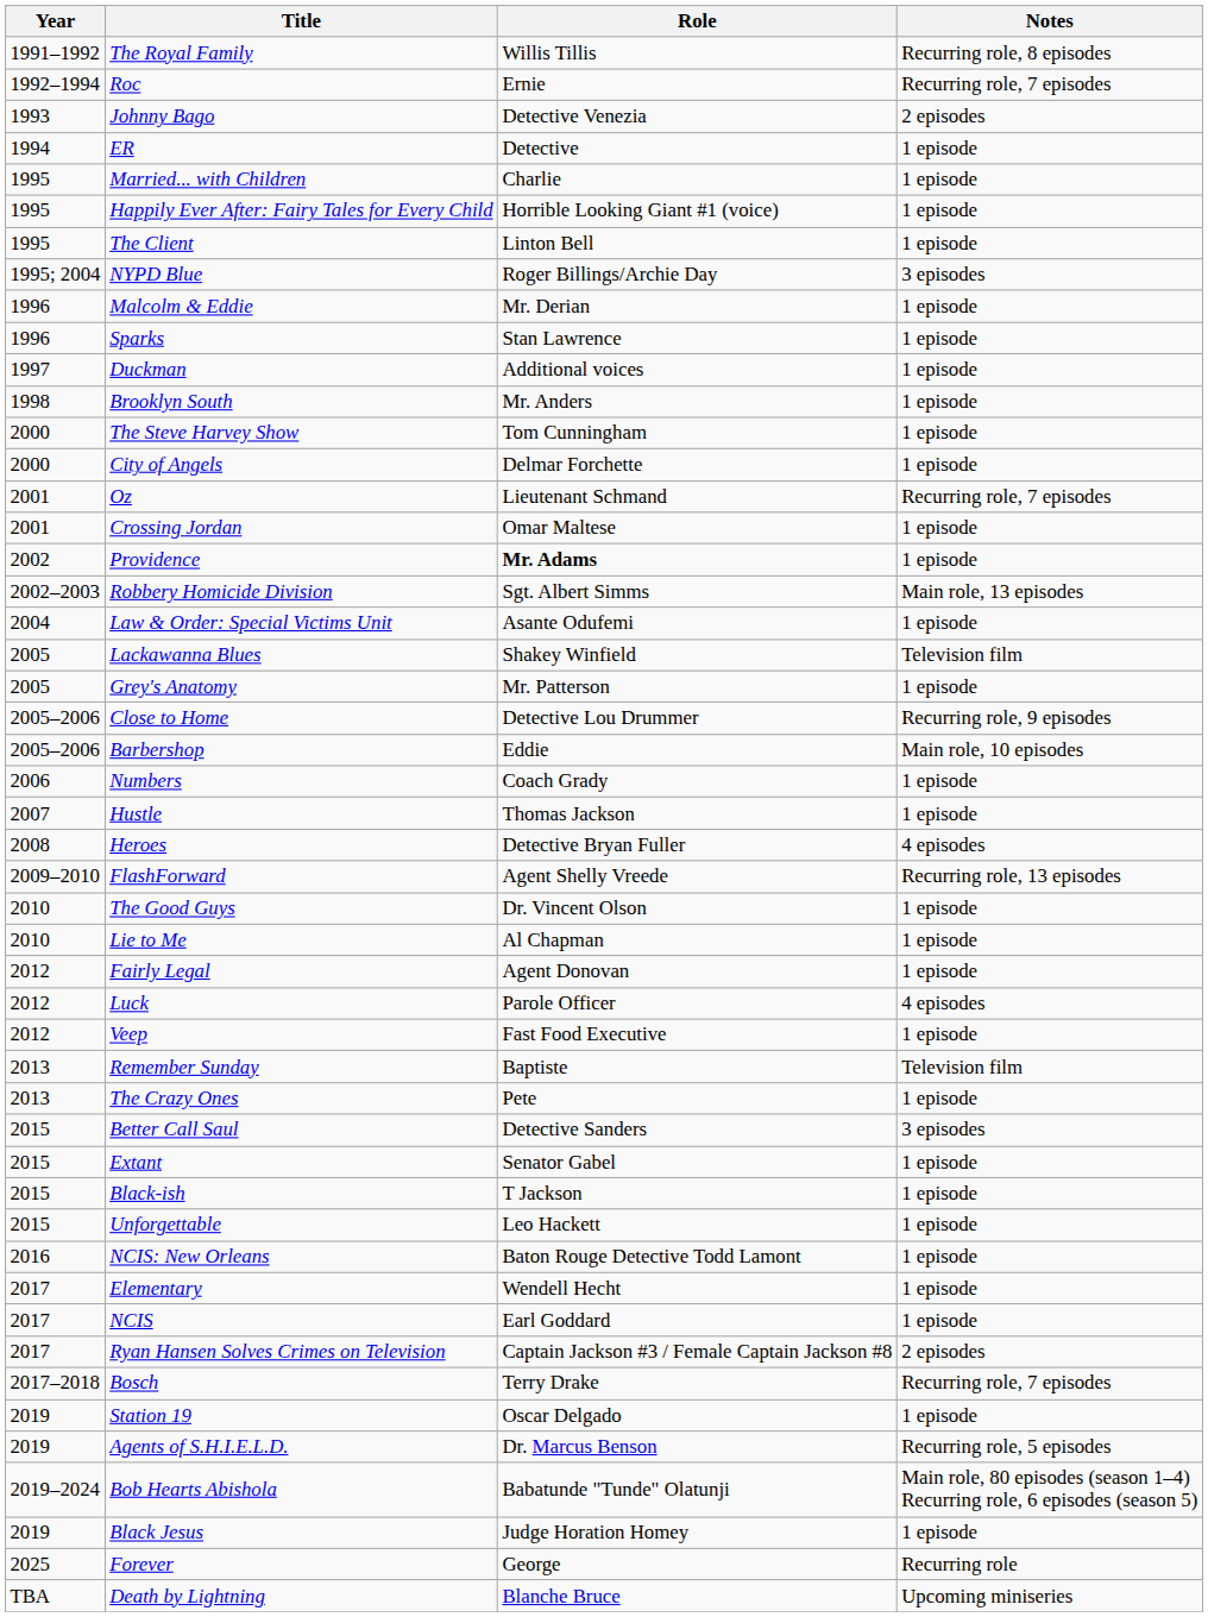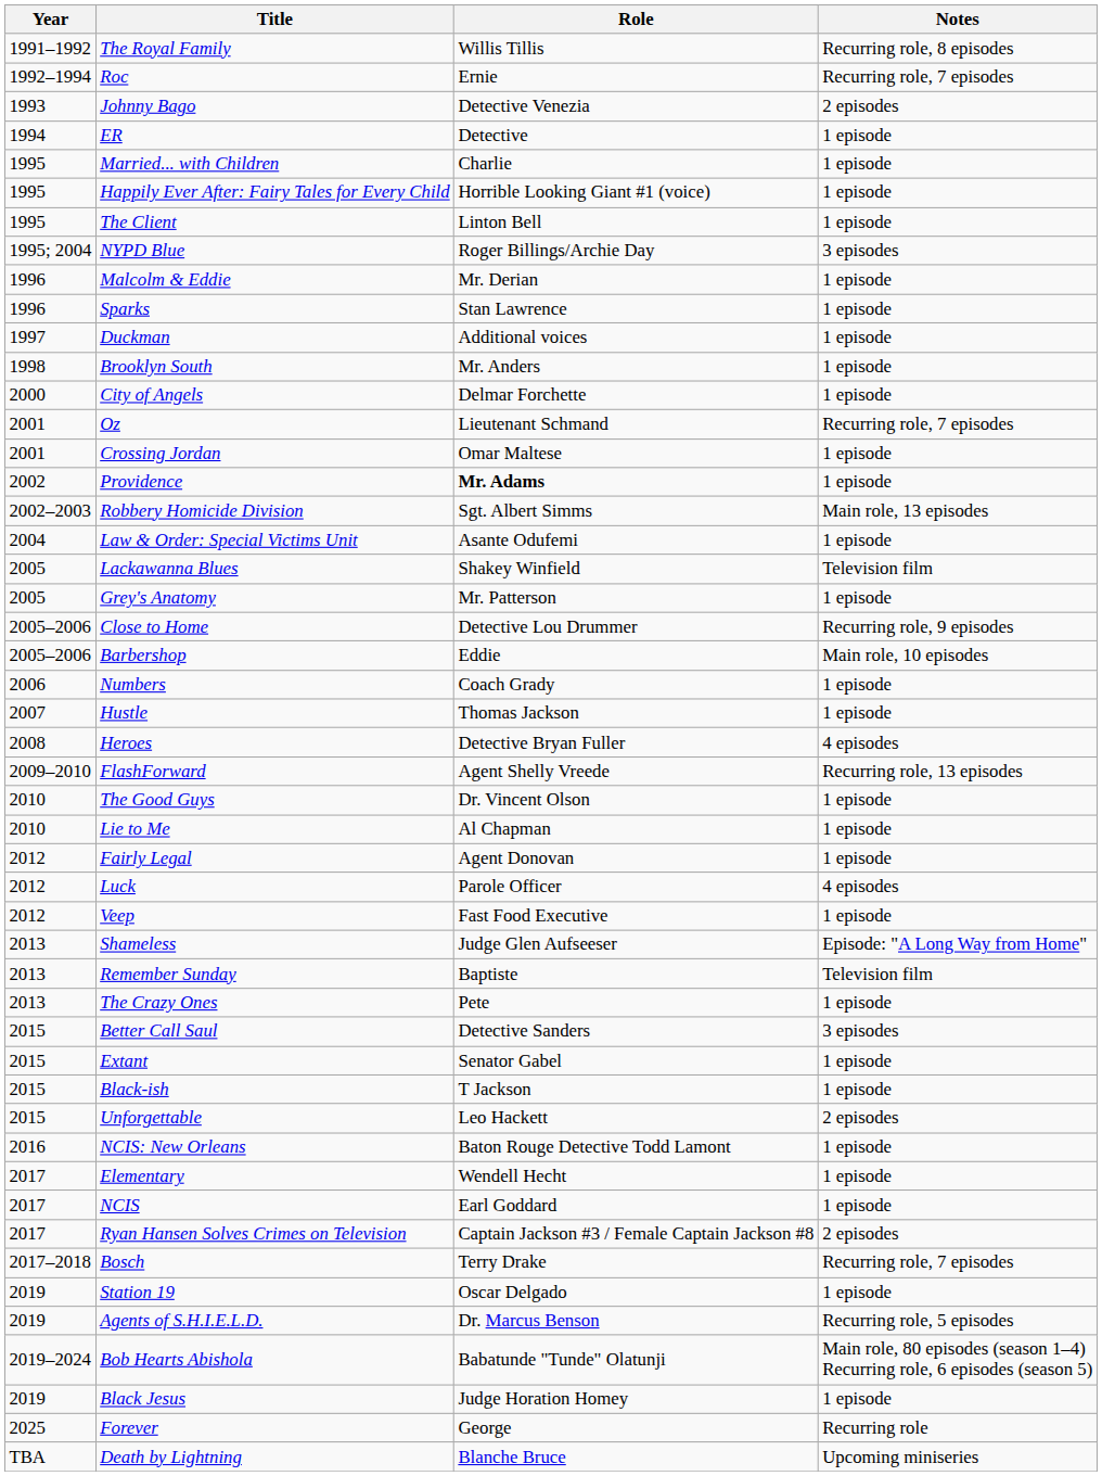 <table class = "wikitable sortable">
 <tr>
 <th>Year</th>
 <th>Title</th>
 <th>Role</th>
 <th>Notes</th>
 </tr>
 <tr>
 <td>1991–1992</td>
 <td><em><a href='#'>The Royal Family</a></em></td>
 <td>Willis Tillis</td>
 <td>Recurring role, 8 episodes</td>
 </tr>
 <tr>
 <td>1992–1994</td>
 <td><em><a href='#'>Roc</a></em></td>
 <td>Ernie</td>
 <td>Recurring role, 7 episodes</td>
 </tr>
 <tr>
 <td>1993</td>
 <td><em><a href='#'>Johnny Bago</a></em></td>
 <td>Detective Venezia</td>
 <td>2 episodes</td>
 </tr>
 <tr>
 <td>1994</td>
 <td><em><a href='#'>ER</a></em></td>
 <td>Detective</td>
 <td>1 episode</td>
 </tr>
 <tr>
 <td>1995</td>
 <td><em><a href='#'>Married... with Children</a></em></td>
 <td>Charlie</td>
 <td>1 episode</td>
 </tr>
 <tr>
 <td>1995</td>
 <td><em><a href='#'>Happily Ever After: Fairy Tales for Every Child</a></em></td>
 <td>Horrible Looking Giant #1 (voice)</td>
 <td>1 episode</td>
 </tr>
 <tr>
 <td>1995</td>
 <td><em><a href='#'>The Client</a></em></td>
 <td>Linton Bell</td>
 <td>1 episode</td>
 </tr>
 <tr>
 <td>1995; 2004</td>
 <td><em><a href='#'>NYPD Blue</a></em></td>
 <td>Roger Billings/Archie Day</td>
 <td>3 episodes</td>
 </tr>
 <tr>
 <td>1996</td>
 <td><em><a href='#'>Malcolm & Eddie</a></em></td>
 <td>Mr. Derian</td>
 <td>1 episode</td>
 </tr>
 <tr>
 <td>1996</td>
 <td><em><a href='#'>Sparks</a></em></td>
 <td>Stan Lawrence</td>
 <td>1 episode</td>
 </tr>
 <tr>
 <td>1997</td>
 <td><em><a href='#'>Duckman</a></em></td>
 <td>Additional voices</td>
 <td>1 episode</td>
 </tr>
 <tr>
 <td>1998</td>
 <td><em><a href='#'>Brooklyn South</a></em></td>
 <td>Mr. Anders</td>
-<td>1 episode</td>
-</tr>
-<tr>
-<td>2000</td>
-<td><em><a href='#'>The Steve Harvey Show</a></em></td>
-<td>Tom Cunningham</td>
 <td>1 episode</td>
 </tr>
 <tr>
 <td>2000</td>
 <td><em><a href='#'>City of Angels</a></em></td>
 <td>Delmar Forchette</td>
 <td>1 episode</td>
 </tr>
 <tr>
 <td>2001</td>
 <td><em><a href='#'>Oz</a></em></td>
 <td>Lieutenant Schmand</td>
 <td>Recurring role, 7 episodes</td>
 </tr>
 <tr>
 <td>2001</td>
 <td><em><a href='#'>Crossing Jordan</a></em></td>
 <td>Omar Maltese</td>
 <td>1 episode</td>
 </tr>
 <tr>
 <td>2002</td>
 <td><em><a href='#'>Providence</a></em></td>
 <td><strong>Mr. Adams</strong></td>
 <td>1 episode</td>
 </tr>
 <tr>
 <td>2002–2003</td>
 <td><em><a href='#'>Robbery Homicide Division</a></em></td>
 <td>Sgt. Albert Simms</td>
 <td>Main role, 13 episodes</td>
 </tr>
 <tr>
 <td>2004</td>
 <td><em><a href='#'>Law & Order: Special Victims Unit</a></em></td>
 <td>Asante Odufemi</td>
 <td>1 episode</td>
 </tr>
 <tr>
 <td>2005</td>
 <td><em><a href='#'>Lackawanna Blues</a></em></td>
 <td>Shakey Winfield</td>
 <td>Television film</td>
 </tr>
 <tr>
 <td>2005</td>
 <td><em><a href='#'>Grey's Anatomy</a></em></td>
 <td>Mr. Patterson</td>
 <td>1 episode</td>
 </tr>
 <tr>
 <td>2005–2006</td>
 <td><em><a href='#'>Close to Home</a></em></td>
 <td>Detective Lou Drummer</td>
 <td>Recurring role, 9 episodes</td>
 </tr>
 <tr>
 <td>2005–2006</td>
 <td><em><a href='#'>Barbershop</a></em></td>
 <td>Eddie</td>
 <td>Main role, 10 episodes</td>
 </tr>
 <tr>
 <td>2006</td>
 <td><em><a href='#'>Numbers</a></em></td>
 <td>Coach Grady</td>
 <td>1 episode</td>
 </tr>
 <tr>
 <td>2007</td>
 <td><em><a href='#'>Hustle</a></em></td>
 <td>Thomas Jackson</td>
 <td>1 episode</td>
 </tr>
 <tr>
 <td>2008</td>
 <td><em><a href='#'>Heroes</a></em></td>
 <td>Detective Bryan Fuller</td>
 <td>4 episodes</td>
 </tr>
 <tr>
 <td>2009–2010</td>
 <td><em><a href='#'>FlashForward</a></em></td>
 <td>Agent Shelly Vreede</td>
 <td>Recurring role, 13 episodes</td>
 </tr>
 <tr>
 <td>2010</td>
 <td><em><a href='#'>The Good Guys</a></em></td>
 <td>Dr. Vincent Olson</td>
 <td>1 episode</td>
 </tr>
 <tr>
 <td>2010</td>
 <td><em><a href='#'>Lie to Me</a></em></td>
 <td>Al Chapman</td>
 <td>1 episode</td>
 </tr>
 <tr>
 <td>2012</td>
 <td><em><a href='#'>Fairly Legal</a></em></td>
 <td>Agent Donovan</td>
 <td>1 episode</td>
 </tr>
 <tr>
 <td>2012</td>
 <td><em><a href='#'>Luck</a></em></td>
 <td>Parole Officer</td>
 <td>4 episodes</td>
 </tr>
 <tr>
 <td>2012</td>
 <td><em><a href='#'>Veep</a></em></td>
 <td>Fast Food Executive</td>
 <td>1 episode</td>
 </tr>
 <tr>
 <td>2013</td>
+<td><em><a href='#'>Shameless</a></em></td>
+<td>Judge Glen Aufseeser</td>
+<td>Episode: "<a href='#'>A Long Way from Home</a>"</td>
+</tr>
+<tr>
+<td>2013</td>
 <td><em><a href='#'>Remember Sunday</a></em></td>
 <td>Baptiste</td>
 <td>Television film</td>
 </tr>
 <tr>
 <td>2013</td>
 <td><em><a href='#'>The Crazy Ones</a></em></td>
 <td>Pete</td>
 <td>1 episode</td>
 </tr>
 <tr>
 <td>2015</td>
 <td><em><a href='#'>Better Call Saul</a></em></td>
 <td>Detective Sanders</td>
 <td>3 episodes</td>
 </tr>
 <tr>
 <td>2015</td>
 <td><em><a href='#'>Extant</a></em></td>
 <td>Senator Gabel</td>
 <td>1 episode</td>
 </tr>
 <tr>
 <td>2015</td>
 <td><em><a href='#'>Black-ish</a></em></td>
 <td>T Jackson</td>
 <td>1 episode</td>
 </tr>
 <tr>
 <td>2015</td>
 <td><em><a href='#'>Unforgettable</a></em></td>
 <td>Leo Hackett</td>
-<td>1 episode</td>
+<td>2 episodes</td>
 </tr>
 <tr>
 <td>2016</td>
 <td><em><a href='#'>NCIS: New Orleans</a></em></td>
 <td>Baton Rouge Detective Todd Lamont</td>
 <td>1 episode</td>
 </tr>
 <tr>
 <td>2017</td>
 <td><em><a href='#'>Elementary</a></em></td>
 <td>Wendell Hecht</td>
 <td>1 episode</td>
 </tr>
 <tr>
 <td>2017</td>
 <td><em><a href='#'>NCIS</a></em></td>
 <td>Earl Goddard</td>
 <td>1 episode</td>
 </tr>
 <tr>
 <td>2017</td>
 <td><em><a href='#'>Ryan Hansen Solves Crimes on Television</a></em></td>
 <td>Captain Jackson #3 / Female Captain Jackson #8</td>
 <td>2 episodes</td>
 </tr>
 <tr>
 <td>2017–2018</td>
 <td><em><a href='#'>Bosch</a></em></td>
 <td>Terry Drake</td>
 <td>Recurring role, 7 episodes</td>
 </tr>
 <tr>
 <td>2019</td>
 <td><em><a href='#'>Station 19</a></em></td>
 <td>Oscar Delgado</td>
 <td>1 episode</td>
 </tr>
 <tr>
 <td>2019</td>
 <td><em><a href='#'>Agents of S.H.I.E.L.D.</a></em></td>
 <td>Dr. <a href='#'>Marcus Benson</a></td>
 <td>Recurring role, 5 episodes</td>
 </tr>
 <tr>
 <td>2019–2024</td>
 <td><em><a href='#'>Bob Hearts Abishola</a></em></td>
 <td>Babatunde "Tunde" Olatunji</td>
 <td>Main role, 80 episodes (season 1–4) <br> Recurring role, 6 episodes (season 5)</td>
 </tr>
 <tr>
 <td>2019</td>
 <td><em><a href='#'>Black Jesus</a></em></td>
 <td>Judge Horation Homey</td>
 <td>1 episode</td>
 </tr>
 <tr>
 <td>2025</td>
 <td><em><a href='#'>Forever</a></em></td>
 <td>George</td>
 <td>Recurring role</td>
 </tr>
 <tr>
 <td>TBA</td>
 <td><em><a href='#'>Death by Lightning</a></em></td>
 <td><a href='#'>Blanche Bruce</a></td>
 <td>Upcoming miniseries</td>
 </tr>
 </table>
